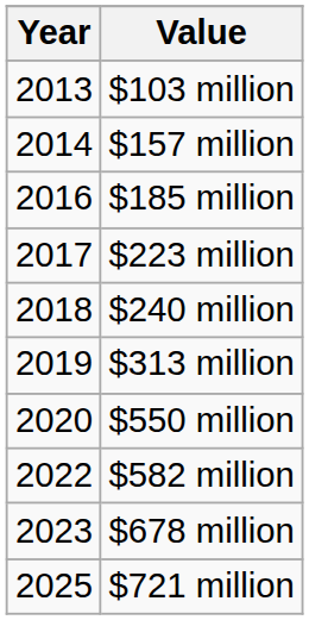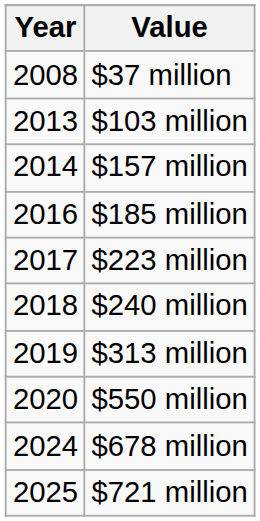 <table class="wikitable sortable mw-collapsible mw-collapsed" style="margin-left:1em;float:right;">
 <tr>
 </tr>
 <tr>
 <th>Year</th>
 <th>Value</th>
+</tr>
+<tr>
+<td>2008</td>
+<td>$37 million</td>
 </tr>
 <tr>
 <td>2013</td>
 <td>$103 million</td>
 </tr>
 <tr>
 <td>2014</td>
 <td>$157 million</td>
 </tr>
 <tr>
 <td>2016</td>
 <td>$185 million</td>
 </tr>
 <tr>
 <td>2017</td>
 <td>$223 million</td>
 </tr>
 <tr>
 <td>2018</td>
 <td>$240 million</td>
 </tr>
 <tr>
 <td>2019</td>
 <td>$313 million</td>
 </tr>
 <tr>
 <td>2020</td>
 <td>$550 million</td>
 </tr>
 <tr>
-<td>2022</td>
-<td>$582 million</td>
-</tr>
-<tr>
-<td>2023</td>
+<td>2024</td>
 <td>$678 million</td>
 </tr>
 <tr>
 <td>2025</td>
 <td>$721 million</td>
 </tr>
 </table>
